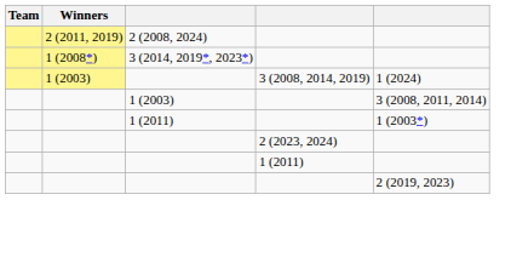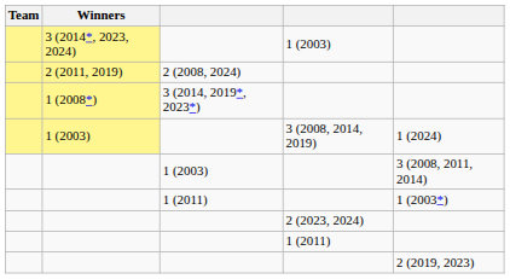 <table class="wikitable sortable">
 <tr>
 <th>Team</th>
 <th>Winners</th>
 <th></th>
 <th></th>
 <th></th>
+</tr>
+<tr>
+<td style=background:#FFF68F></td>
+<td style=background:#FFF68F>3 (2014<a href='#'>*</a>, 2023, 2024)</td>
+<td></td>
+<td>1 (2003)</td>
+<td></td>
 </tr>
 <tr>
 <td style=background:#FFF68F></td>
 <td style=background:#FFF68F>2 (2011, 2019)</td>
 <td>2 (2008, 2024)</td>
 <td></td>
 <td></td>
 </tr>
 <tr>
 <td style=background:#FFF68F></td>
 <td style=background:#FFF68F>1 (2008<a href='#'>*</a>)</td>
 <td>3 (2014, 2019<a href='#'>*</a>, 2023<a href='#'>*</a>)</td>
 <td></td>
 <td></td>
 </tr>
 <tr>
 <td style=background:#FFF68F></td>
 <td style=background:#FFF68F>1 (2003)</td>
 <td></td>
 <td>3 (2008, 2014, 2019)</td>
 <td>1 (2024)</td>
 </tr>
 <tr>
 <td></td>
 <td></td>
 <td>1 (2003)</td>
 <td></td>
 <td>3 (2008, 2011, 2014)</td>
 </tr>
 <tr>
 <td></td>
 <td></td>
 <td>1 (2011)</td>
 <td></td>
 <td>1 (2003<a href='#'>*</a>)</td>
 </tr>
 <tr>
 <td></td>
 <td></td>
 <td></td>
 <td>2 (2023, 2024)</td>
 <td></td>
 </tr>
 <tr>
 <td></td>
 <td></td>
 <td></td>
 <td>1 (2011)</td>
 <td></td>
 </tr>
 <tr>
 <td></td>
 <td></td>
 <td></td>
 <td></td>
 <td>2 (2019, 2023)</td>
 </tr>
 </table>
